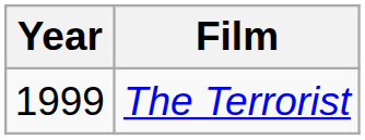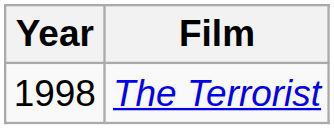 <table class="wikitable sortable">
 <tr>
 <th>Year</th>
 <th>Film</th>
 </tr>
 <tr>
-<td>1999</td>
+<td>1998</td>
 <td><em><a href='#'>The Terrorist</a></em></td>
 </tr>
 </table>
